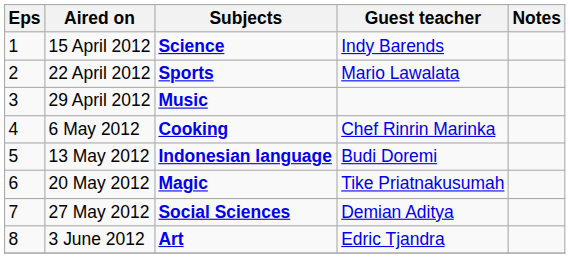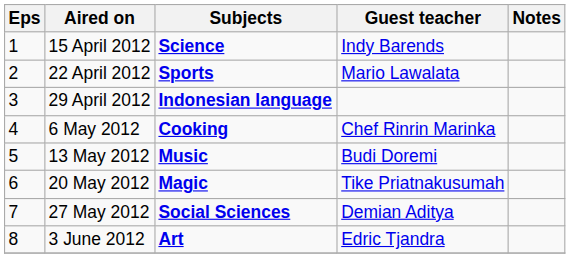 <table class=wikitable>
 <tr>
 <th>Eps</th>
 <th>Aired on</th>
 <th style="padding:0 50px;">Subjects</th>
 <th>Guest teacher</th>
 <th>Notes</th>
 </tr>
 <tr>
 <td>1</td>
 <td>15 April 2012</td>
 <td><strong><a href='#'>Science</a></strong></td>
 <td><a href='#'>Indy Barends</a></td>
 <td></td>
 </tr>
 <tr>
 <td>2</td>
 <td>22 April 2012</td>
 <td><strong><a href='#'>Sports</a></strong></td>
 <td><a href='#'>Mario Lawalata</a></td>
 <td></td>
 </tr>
 <tr>
 <td>3</td>
 <td>29 April 2012</td>
-<td><strong><a href='#'>Music</a></strong></td>
+<td><strong><a href='#'>Indonesian language</a></strong></td>
 <td></td>
 <td></td>
 </tr>
 <tr>
 <td>4</td>
 <td>6 May 2012</td>
 <td><strong><a href='#'>Cooking</a></strong></td>
 <td><a href='#'>Chef Rinrin Marinka</a></td>
 <td></td>
 </tr>
 <tr>
 <td>5</td>
 <td>13 May 2012</td>
-<td><strong><a href='#'>Indonesian language</a></strong></td>
+<td><strong><a href='#'>Music</a></strong></td>
 <td><a href='#'>Budi Doremi</a></td>
 <td></td>
 </tr>
 <tr>
 <td>6</td>
 <td>20 May 2012</td>
 <td><strong><a href='#'>Magic</a></strong></td>
 <td><a href='#'>Tike Priatnakusumah</a></td>
 <td></td>
 </tr>
 <tr>
 <td>7</td>
 <td>27 May 2012</td>
 <td><strong><a href='#'>Social Sciences</a></strong></td>
 <td><a href='#'>Demian Aditya</a></td>
 <td></td>
 </tr>
 <tr>
 <td>8</td>
 <td>3 June 2012</td>
 <td><strong><a href='#'>Art</a></strong></td>
 <td><a href='#'>Edric Tjandra</a></td>
 <td></td>
 </tr>
 <tr>
 </tr>
 </table>
